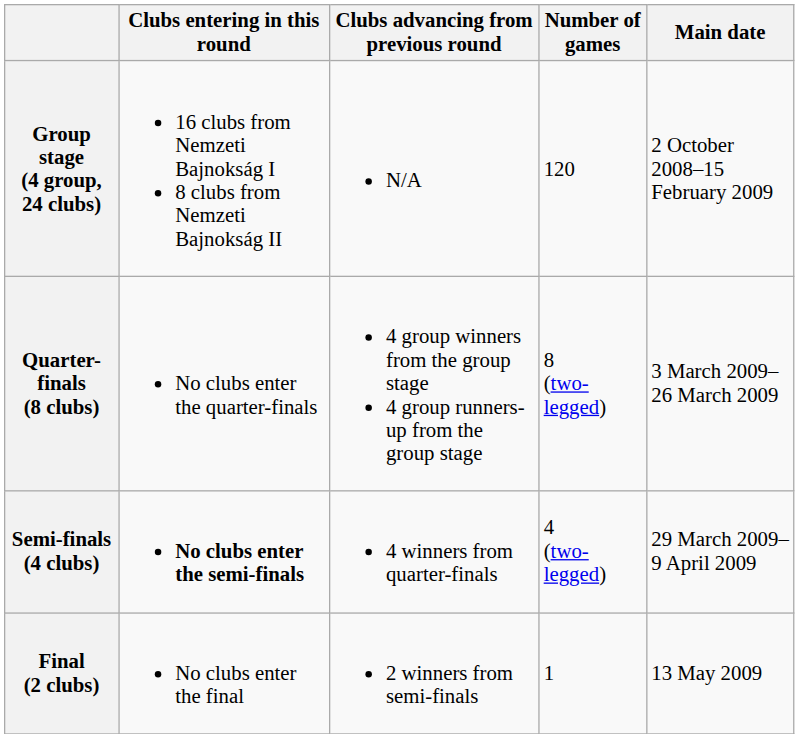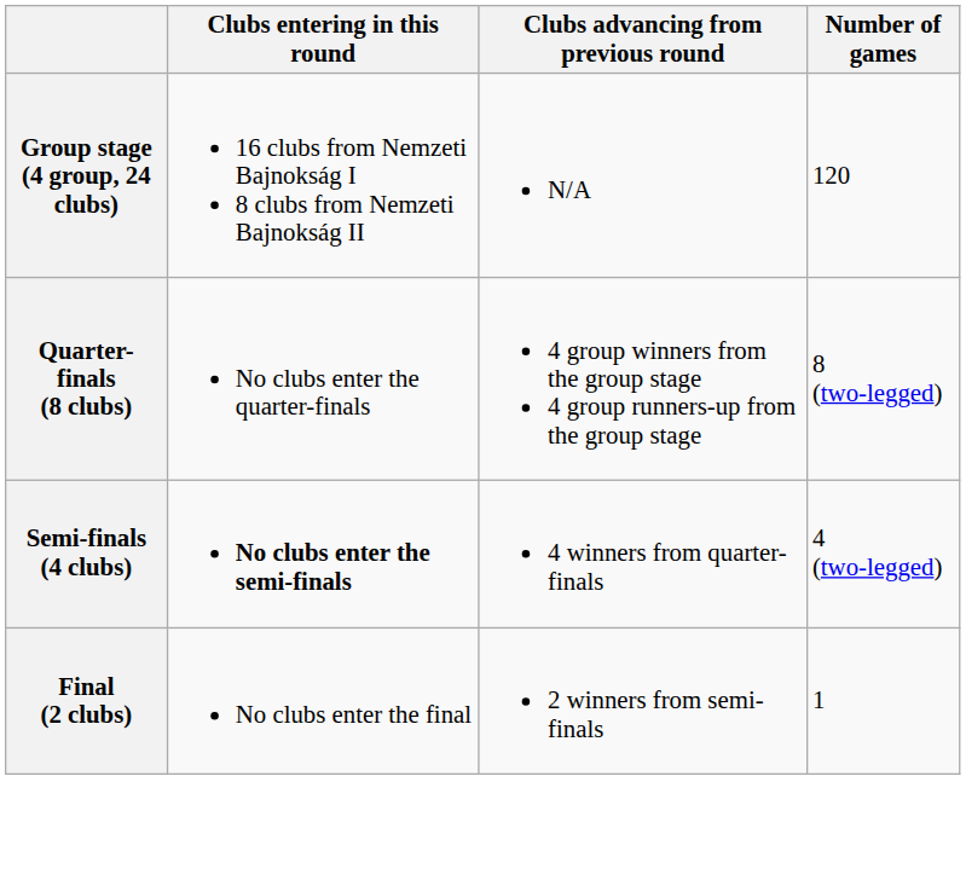 <table class="wikitable">
 <tr>
 <th></th>
 <th>Clubs entering in this round</th>
 <th>Clubs advancing from previous round</th>
 <th>Number of games</th>
-<th>Main date</th>
 </tr>
 <tr>
 <th>Group stage<br>(4 group, 24 clubs)</th>
 <td><br><ul><li>16 clubs from Nemzeti Bajnokság I</li><li>8 clubs from Nemzeti Bajnokság II</li></ul></td>
 <td><br><ul><li>N/A</li></ul></td>
 <td>120</td>
-<td>2 October 2008–15 February 2009</td>
 </tr>
 <tr>
 <th>Quarter-finals<br>(8 clubs)</th>
 <td><br><ul><li>No clubs enter the quarter-finals</li></ul></td>
 <td><br><ul><li>4 group winners from the group stage</li><li>4 group runners-up from the group stage</li></ul></td>
 <td>8<br>(<a href='#'>two-legged</a>)</td>
-<td>3 March 2009–26 March 2009</td>
 </tr>
 <tr>
 <th>Semi-finals<br>(4 clubs)</th>
 <td><strong><br><ul><li>No clubs enter the semi-finals</li></ul></strong></td>
 <td><br><ul><li>4 winners from quarter-finals</li></ul></td>
 <td>4<br>(<a href='#'>two-legged</a>)</td>
-<td>29 March 2009–9 April 2009</td>
 </tr>
 <tr>
 <th>Final<br>(2 clubs)</th>
 <td><br><ul><li>No clubs enter the final</li></ul></td>
 <td><br><ul><li>2 winners from semi-finals</li></ul></td>
 <td>1</td>
-<td>13 May 2009</td>
 </tr>
 </table>
